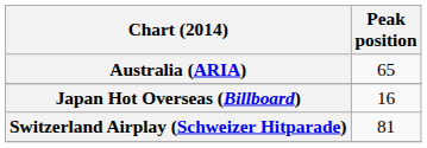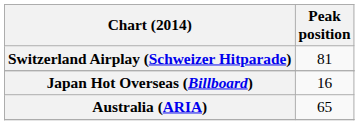 <table class="wikitable sortable plainrowheaders">
 <tr>
 <th scope="col">Chart (2014)</th>
 <th scope="col">Peak<br>position</th>
+</tr>
+<tr>
+<th scope="row">Switzerland Airplay (<a href='#'>Schweizer Hitparade</a>)</th>
+<td style="text-align:center">81</td>
+</tr>
+<tr>
+</tr>
+<tr>
+</tr>
+<tr>
+</tr>
+<tr>
+</tr>
+<tr>
+</tr>
+<tr>
+</tr>
+<tr>
+<th scope="row">Japan Hot Overseas (<em><a href='#'>Billboard</a></em>)</th>
+<td style="text-align:center">16</td>
 </tr>
 <tr>
 <th scope="row">Australia (<a href='#'>ARIA</a>)</th>
 <td style="text-align:center">65</td>
 </tr>
 <tr>
 </tr>
 <tr>
 </tr>
 <tr>
 </tr>
 <tr>
 </tr>
 <tr>
 </tr>
 <tr>
 </tr>
 <tr>
-<th scope="row">Japan Hot Overseas (<em><a href='#'>Billboard</a></em>)</th>
-<td style="text-align:center">16</td>
-</tr>
-<tr>
-<th scope="row">Switzerland Airplay (<a href='#'>Schweizer Hitparade</a>)</th>
-<td style="text-align:center">81</td>
-</tr>
-<tr>
-</tr>
-<tr>
-</tr>
-<tr>
-</tr>
-<tr>
-</tr>
-<tr>
-</tr>
-<tr>
-</tr>
-<tr>
 </tr>
 </table>
